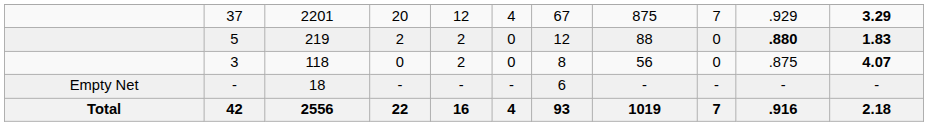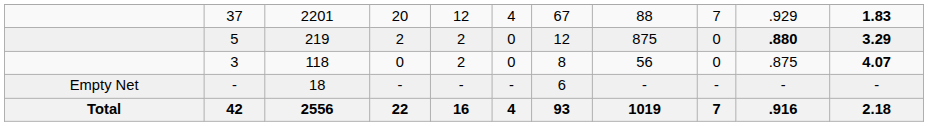 <table class="wikitable sortable" width ="1000">
 <tr align="center">
 </tr>
 <tr align="center" bgcolor="">
 <td></td>
 <td>37</td>
 <td>2201</td>
 <td>20</td>
 <td>12</td>
 <td>4</td>
 <td>67</td>
-<td>875</td>
+<td>88</td>
 <td>7</td>
 <td>.929</td>
-<td><strong>3.29</strong></td>
+<td><strong>1.83</strong></td>
 </tr>
 <tr align="center" bgcolor="f0f0f0">
 <td></td>
 <td>5</td>
 <td>219</td>
 <td>2</td>
 <td>2</td>
 <td>0</td>
 <td>12</td>
-<td>88</td>
+<td>875</td>
 <td>0</td>
 <td><strong>.880</strong></td>
-<td><strong>1.83</strong></td>
+<td><strong>3.29</strong></td>
 </tr>
 <tr align="center" bgcolor="">
 <td></td>
 <td>3</td>
 <td>118</td>
 <td>0</td>
 <td>2</td>
 <td>0</td>
 <td>8</td>
 <td>56</td>
 <td>0</td>
 <td>.875</td>
 <td><strong>4.07</strong></td>
 </tr>
 <tr align="center" bgcolor="f0f0f0">
 <td>Empty Net</td>
 <td>-</td>
 <td>18</td>
 <td>-</td>
 <td>-</td>
 <td>-</td>
 <td>6</td>
 <td>-</td>
 <td>-</td>
 <td>-</td>
 <td>-</td>
 </tr>
 <tr>
 <th>Total</th>
 <th>42</th>
 <th>2556</th>
 <th>22</th>
 <th>16</th>
 <th>4</th>
 <th>93</th>
 <th>1019</th>
 <th>7</th>
 <th>.916</th>
 <th>2.18</th>
 </tr>
 </table>
